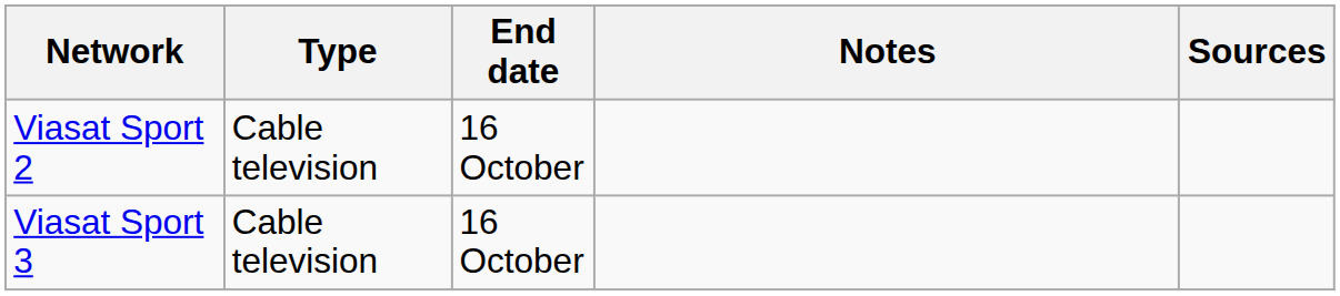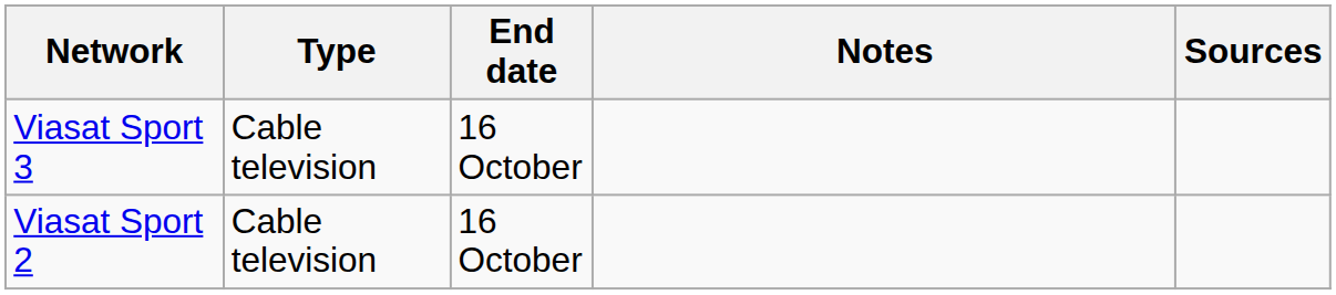 <table class="wikitable">
 <tr>
 <th style="text-align:center; width:125px">Network</th>
 <th style="text-align:center; width:130px">Type</th>
 <th style="text-align:center; width:60px">End date</th>
 <th style="text-align:center; width:500px">Notes</th>
 <th style="text-align:center; width:30px">Sources</th>
 </tr>
 <tr>
+<td><a href='#'>Viasat Sport 3</a></td>
+<td>Cable television</td>
+<td>16 October</td>
+<td></td>
+<td></td>
+</tr>
+<tr>
 <td><a href='#'>Viasat Sport 2</a></td>
 <td>Cable television</td>
 <td>16 October</td>
 <td></td>
 <td></td>
 </tr>
-<tr>
-<td><a href='#'>Viasat Sport 3</a></td>
-<td>Cable television</td>
-<td>16 October</td>
-<td></td>
-<td></td>
-</tr>
 </table>
